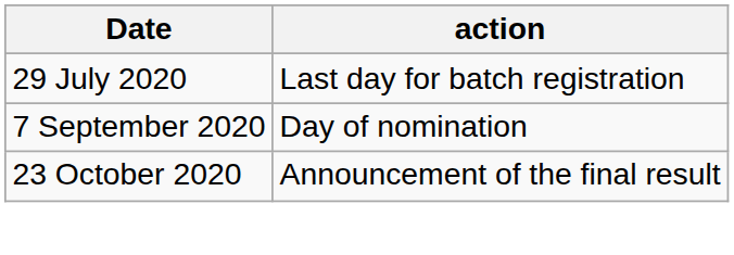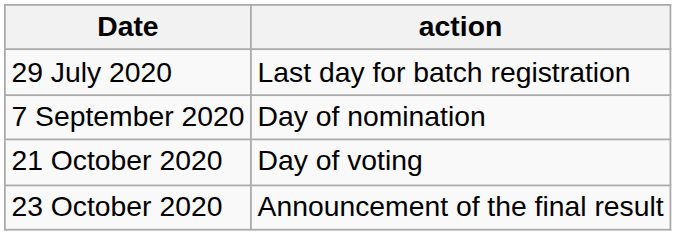 <table class="wikitable">
 <tr>
 <th>Date</th>
 <th>action</th>
 </tr>
 <tr>
 <td>29 July 2020</td>
 <td>Last day for batch registration</td>
 </tr>
 <tr>
 <td>7 September 2020</td>
 <td>Day of nomination</td>
 </tr>
 <tr>
+<td>21 October 2020</td>
+<td>Day of voting</td>
+</tr>
+<tr>
 <td>23 October 2020</td>
 <td>Announcement of the final result</td>
 </tr>
 </table>
